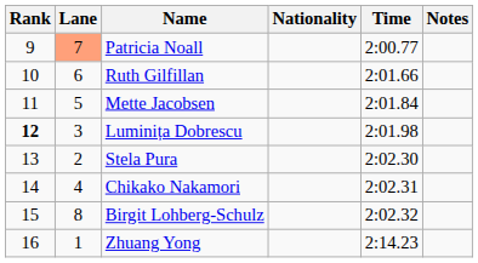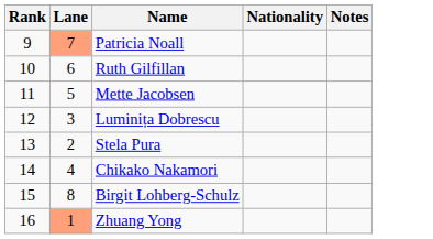 <table class="wikitable sortable" style="text-align:center">
 <tr>
 <th>Rank</th>
 <th>Lane</th>
 <th>Name</th>
 <th>Nationality</th>
-<th>Time</th>
 <th>Notes</th>
 </tr>
 <tr>
 <td>9</td>
 <td style="background: lightsalmon;">7</td>
 <td align=left><a href='#'>Patricia Noall</a></td>
 <td align=left></td>
-<td>2:00.77</td>
 <td></td>
 </tr>
 <tr>
 <td>10</td>
 <td>6</td>
 <td align=left><a href='#'>Ruth Gilfillan</a></td>
 <td align=left></td>
-<td>2:01.66</td>
 <td></td>
 </tr>
 <tr>
 <td>11</td>
 <td>5</td>
 <td align=left><a href='#'>Mette Jacobsen</a></td>
 <td align=left></td>
-<td>2:01.84</td>
 <td></td>
 </tr>
 <tr>
-<td><strong>12</strong></td>
+<td>12</td>
 <td>3</td>
 <td align=left><a href='#'>Luminița Dobrescu</a></td>
 <td align=left></td>
-<td>2:01.98</td>
 <td></td>
 </tr>
 <tr>
 <td>13</td>
 <td>2</td>
 <td align=left><a href='#'>Stela Pura</a></td>
 <td align=left></td>
-<td>2:02.30</td>
 <td></td>
 </tr>
 <tr>
 <td>14</td>
 <td>4</td>
 <td align=left><a href='#'>Chikako Nakamori</a></td>
 <td align=left></td>
-<td>2:02.31</td>
 <td></td>
 </tr>
 <tr>
 <td>15</td>
 <td>8</td>
 <td align=left><a href='#'>Birgit Lohberg-Schulz</a></td>
 <td align=left></td>
-<td>2:02.32</td>
 <td></td>
 </tr>
 <tr>
 <td>16</td>
-<td>1</td>
+<td style="background: lightsalmon;">1</td>
 <td align=left><a href='#'>Zhuang Yong</a></td>
 <td align=left></td>
-<td>2:14.23</td>
 <td></td>
 </tr>
 </table>
